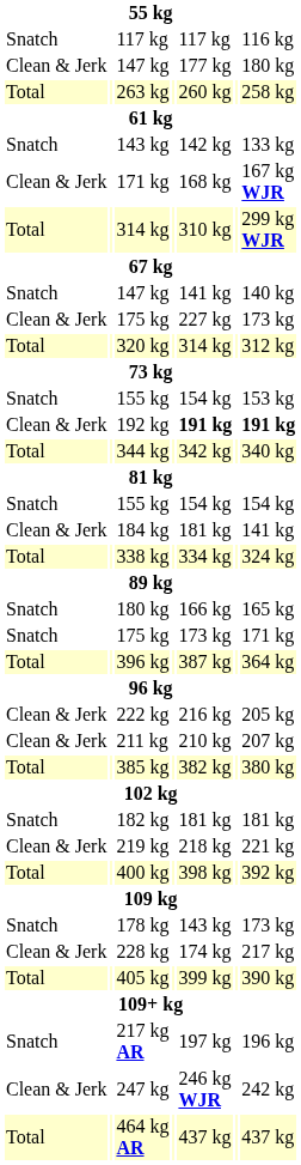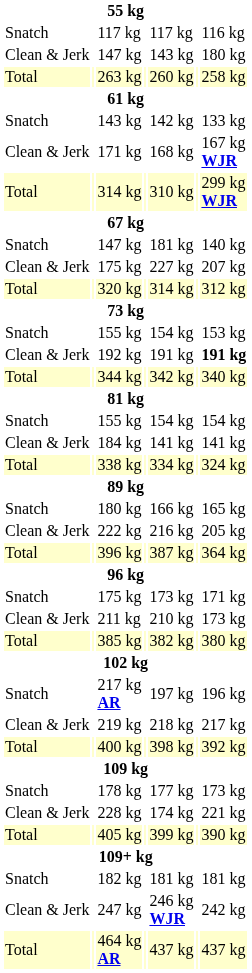 <table>
 <tr>
 <th colspan=7>55 kg</th>
 </tr>
 <tr>
 <td>Snatch</td>
 <td></td>
 <td>117 kg</td>
 <td></td>
 <td>117 kg</td>
 <td></td>
 <td>116 kg</td>
 </tr>
 <tr>
 <td>Clean & Jerk</td>
 <td></td>
 <td>147 kg</td>
 <td></td>
-<td>177 kg</td>
+<td>143 kg</td>
 <td></td>
 <td>180 kg</td>
 </tr>
 <tr bgcolor=ffffcc>
 <td>Total</td>
 <td></td>
 <td>263 kg</td>
 <td></td>
 <td>260 kg</td>
 <td></td>
 <td>258 kg</td>
 </tr>
 <tr>
 <th colspan=7>61 kg</th>
 </tr>
 <tr>
 <td>Snatch</td>
 <td></td>
 <td>143 kg</td>
 <td></td>
 <td>142 kg</td>
 <td></td>
 <td>133 kg</td>
 </tr>
 <tr>
 <td>Clean & Jerk</td>
 <td></td>
 <td>171 kg</td>
 <td></td>
 <td>168 kg</td>
 <td></td>
 <td>167 kg<br><strong><a href='#'>WJR</a></strong></td>
 </tr>
 <tr bgcolor=ffffcc>
 <td>Total</td>
 <td></td>
 <td>314 kg</td>
 <td></td>
 <td>310 kg</td>
 <td></td>
 <td>299 kg<br><strong><a href='#'>WJR</a></strong></td>
 </tr>
 <tr>
 <th colspan=7>67 kg</th>
 </tr>
 <tr>
 <td>Snatch</td>
 <td></td>
 <td>147 kg</td>
 <td></td>
-<td>141 kg</td>
+<td>181 kg</td>
 <td></td>
 <td>140 kg</td>
 </tr>
 <tr>
 <td>Clean & Jerk</td>
 <td></td>
 <td>175 kg</td>
 <td></td>
 <td>227 kg</td>
 <td></td>
-<td>173 kg</td>
+<td>207 kg</td>
 </tr>
 <tr bgcolor=ffffcc>
 <td>Total</td>
 <td></td>
 <td>320 kg</td>
 <td></td>
 <td>314 kg</td>
 <td></td>
 <td>312 kg</td>
 </tr>
 <tr>
 <th colspan=7>73 kg</th>
 </tr>
 <tr>
 <td>Snatch</td>
 <td></td>
 <td>155 kg</td>
 <td></td>
 <td>154 kg</td>
 <td></td>
 <td>153 kg</td>
 </tr>
 <tr>
 <td>Clean & Jerk</td>
 <td></td>
 <td>192 kg</td>
 <td></td>
-<td><strong>191 kg</strong></td>
+<td>191 kg</td>
 <td></td>
 <td><strong>191 kg</strong></td>
 </tr>
 <tr bgcolor=ffffcc>
 <td>Total</td>
 <td></td>
 <td>344 kg</td>
 <td></td>
 <td>342 kg</td>
 <td></td>
 <td>340 kg</td>
 </tr>
 <tr>
 <th colspan=7>81 kg</th>
 </tr>
 <tr>
 <td>Snatch</td>
 <td></td>
 <td>155 kg</td>
 <td></td>
 <td>154 kg</td>
 <td></td>
 <td>154 kg</td>
 </tr>
 <tr>
 <td>Clean & Jerk</td>
 <td></td>
 <td>184 kg</td>
 <td></td>
-<td>181 kg</td>
+<td>141 kg</td>
 <td></td>
 <td>141 kg</td>
 </tr>
 <tr bgcolor=ffffcc>
 <td>Total</td>
 <td></td>
 <td>338 kg</td>
 <td></td>
 <td>334 kg</td>
 <td></td>
 <td>324 kg</td>
 </tr>
 <tr>
 <th colspan=7>89 kg</th>
 </tr>
 <tr>
 <td>Snatch</td>
 <td></td>
 <td>180 kg<br></td>
 <td></td>
 <td>166 kg</td>
 <td></td>
 <td>165 kg</td>
 </tr>
 <tr>
-<td>Snatch</td>
+<td>Clean & Jerk</td>
 <td></td>
-<td>175 kg</td>
+<td>222 kg<br></td>
 <td></td>
-<td>173 kg</td>
+<td>216 kg</td>
 <td></td>
-<td>171 kg</td>
+<td>205 kg</td>
 </tr>
 <tr bgcolor=ffffcc>
 <td>Total</td>
 <td></td>
 <td>396 kg<br></td>
 <td></td>
 <td>387 kg</td>
 <td></td>
 <td>364 kg</td>
 </tr>
 <tr>
 <th colspan=7>96 kg</th>
 </tr>
 <tr>
-<td>Clean & Jerk</td>
+<td>Snatch</td>
 <td></td>
-<td>222 kg<br></td>
+<td>175 kg</td>
 <td></td>
-<td>216 kg</td>
+<td>173 kg</td>
 <td></td>
-<td>205 kg</td>
+<td>171 kg</td>
 </tr>
 <tr>
 <td>Clean & Jerk</td>
 <td></td>
 <td>211 kg</td>
 <td></td>
 <td>210 kg</td>
 <td></td>
-<td>207 kg</td>
+<td>173 kg</td>
 </tr>
 <tr bgcolor=ffffcc>
 <td>Total</td>
 <td></td>
 <td>385 kg</td>
 <td></td>
 <td>382 kg</td>
 <td></td>
 <td>380 kg</td>
 </tr>
 <tr>
 <th colspan=7>102 kg</th>
 </tr>
 <tr>
 <td>Snatch</td>
 <td></td>
-<td>182 kg</td>
+<td>217 kg<br><strong><a href='#'>AR</a></strong></td>
 <td></td>
-<td>181 kg</td>
+<td>197 kg</td>
 <td></td>
-<td>181 kg</td>
+<td>196 kg</td>
 </tr>
 <tr>
 <td>Clean & Jerk</td>
 <td></td>
 <td>219 kg</td>
 <td></td>
 <td>218 kg</td>
 <td></td>
-<td>221 kg</td>
+<td>217 kg</td>
 </tr>
 <tr bgcolor=ffffcc>
 <td>Total</td>
 <td></td>
 <td>400 kg</td>
 <td></td>
 <td>398 kg</td>
 <td></td>
 <td>392 kg</td>
 </tr>
 <tr>
 <th colspan=7>109 kg</th>
 </tr>
 <tr>
 <td>Snatch</td>
 <td></td>
 <td>178 kg</td>
 <td></td>
-<td>143 kg</td>
+<td>177 kg</td>
 <td></td>
 <td>173 kg</td>
 </tr>
 <tr>
 <td>Clean & Jerk</td>
 <td></td>
 <td>228 kg</td>
 <td></td>
 <td>174 kg</td>
 <td></td>
-<td>217 kg</td>
+<td>221 kg</td>
 </tr>
 <tr bgcolor=ffffcc>
 <td>Total</td>
 <td></td>
 <td>405 kg</td>
 <td></td>
 <td>399 kg</td>
 <td></td>
 <td>390 kg</td>
 </tr>
 <tr>
 <th colspan=7>109+ kg</th>
 </tr>
 <tr>
 <td>Snatch</td>
 <td></td>
-<td>217 kg<br><strong><a href='#'>AR</a></strong></td>
+<td>182 kg</td>
 <td></td>
-<td>197 kg</td>
+<td>181 kg</td>
 <td></td>
-<td>196 kg</td>
+<td>181 kg</td>
 </tr>
 <tr>
 <td>Clean & Jerk</td>
 <td></td>
 <td>247 kg</td>
 <td></td>
 <td>246 kg<br><strong><a href='#'>WJR</a></strong></td>
 <td></td>
 <td>242 kg</td>
 </tr>
 <tr bgcolor=ffffcc>
 <td>Total</td>
 <td></td>
 <td>464 kg<br><strong><a href='#'>AR</a></strong></td>
 <td></td>
 <td>437 kg</td>
 <td></td>
 <td>437 kg</td>
 </tr>
 </table>
